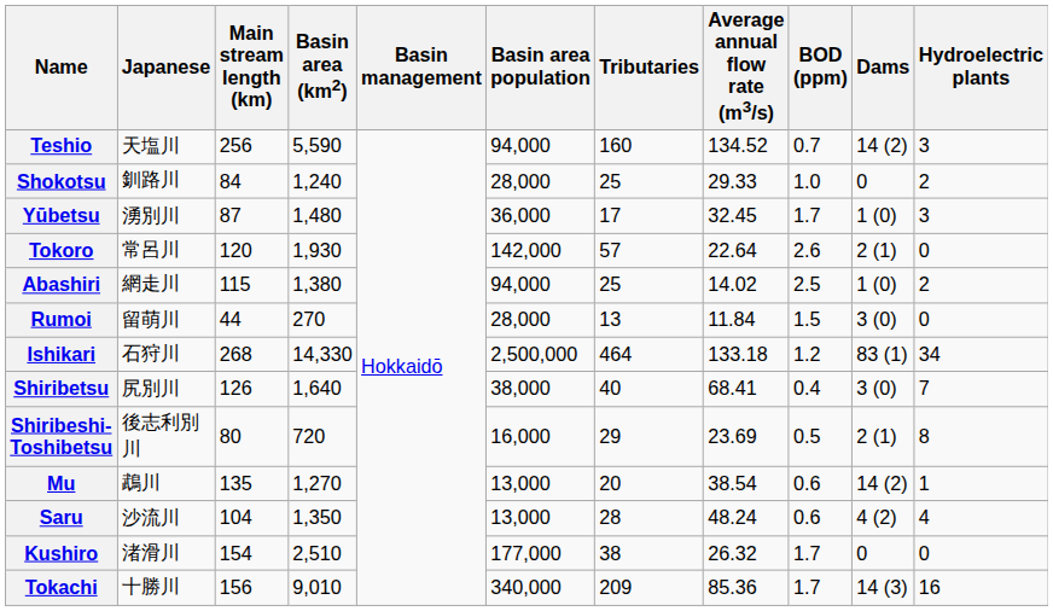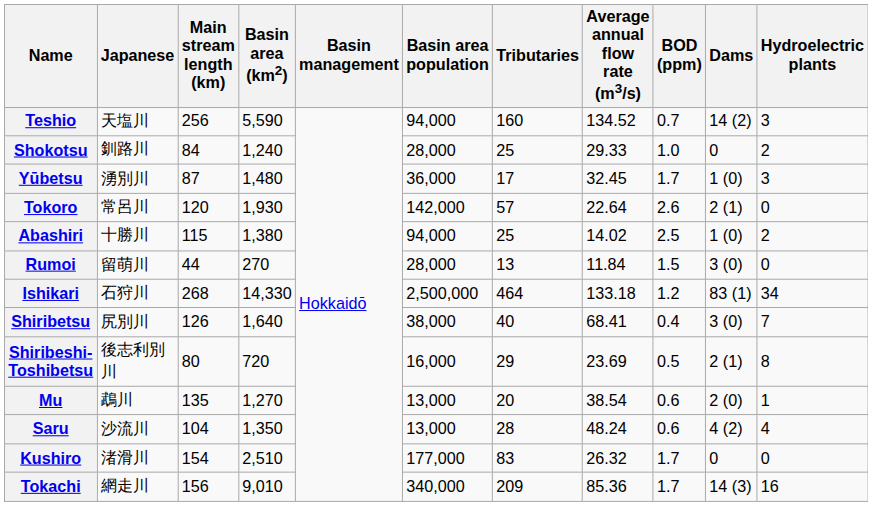 <table class="wikitable">
 <tr>
 <th>Name</th>
 <th>Japanese</th>
 <th>Main stream length (km)</th>
 <th>Basin area (km<sup>2</sup>)</th>
 <th>Basin management</th>
 <th>Basin area population</th>
 <th>Tributaries</th>
 <th>Average annual flow rate (m<sup>3</sup>/s)</th>
 <th>BOD (ppm)</th>
 <th>Dams</th>
 <th>Hydroelectric plants</th>
 </tr>
 <tr>
 <th><a href='#'>Teshio</a></th>
 <td>天塩川</td>
 <td>256</td>
 <td>5,590</td>
 <td rowspan="13"><a href='#'>Hokkaidō</a></td>
 <td>94,000</td>
 <td>160</td>
 <td>134.52</td>
 <td>0.7</td>
 <td>14 (2)</td>
 <td>3</td>
 </tr>
 <tr>
 <th><a href='#'>Shokotsu</a></th>
 <td>釧路川</td>
 <td>84</td>
 <td>1,240</td>
 <td>28,000</td>
 <td>25</td>
 <td>29.33</td>
 <td>1.0</td>
 <td>0</td>
 <td>2</td>
 </tr>
 <tr>
 <th><a href='#'>Yūbetsu</a></th>
 <td>湧別川</td>
 <td>87</td>
 <td>1,480</td>
 <td>36,000</td>
 <td>17</td>
 <td>32.45</td>
 <td>1.7</td>
 <td>1 (0)</td>
 <td>3</td>
 </tr>
 <tr>
 <th><a href='#'>Tokoro</a></th>
 <td>常呂川</td>
 <td>120</td>
 <td>1,930</td>
 <td>142,000</td>
 <td>57</td>
 <td>22.64</td>
 <td>2.6</td>
 <td>2 (1)</td>
 <td>0</td>
 </tr>
 <tr>
 <th><a href='#'>Abashiri</a></th>
-<td>網走川</td>
+<td>十勝川</td>
 <td>115</td>
 <td>1,380</td>
 <td>94,000</td>
 <td>25</td>
 <td>14.02</td>
 <td>2.5</td>
 <td>1 (0)</td>
 <td>2</td>
 </tr>
 <tr>
 <th><a href='#'>Rumoi</a></th>
 <td>留萌川</td>
 <td>44</td>
 <td>270</td>
 <td>28,000</td>
 <td>13</td>
 <td>11.84</td>
 <td>1.5</td>
 <td>3 (0)</td>
 <td>0</td>
 </tr>
 <tr>
 <th><a href='#'>Ishikari</a></th>
 <td>石狩川</td>
 <td>268</td>
 <td>14,330</td>
 <td>2,500,000</td>
 <td>464</td>
 <td>133.18</td>
 <td>1.2</td>
 <td>83 (1)</td>
 <td>34</td>
 </tr>
 <tr>
 <th><a href='#'>Shiribetsu</a></th>
 <td>尻別川</td>
 <td>126</td>
 <td>1,640</td>
 <td>38,000</td>
 <td>40</td>
 <td>68.41</td>
 <td>0.4</td>
 <td>3 (0)</td>
 <td>7</td>
 </tr>
 <tr>
 <th><a href='#'>Shiribeshi-Toshibetsu</a></th>
 <td>後志利別川</td>
 <td>80</td>
 <td>720</td>
 <td>16,000</td>
 <td>29</td>
 <td>23.69</td>
 <td>0.5</td>
 <td>2 (1)</td>
 <td>8</td>
 </tr>
 <tr>
 <th><a href='#'>Mu</a></th>
 <td>鵡川</td>
 <td>135</td>
 <td>1,270</td>
 <td>13,000</td>
 <td>20</td>
 <td>38.54</td>
 <td>0.6</td>
-<td>14 (2)</td>
+<td>2 (0)</td>
 <td>1</td>
 </tr>
 <tr>
 <th><a href='#'>Saru</a></th>
 <td>沙流川</td>
 <td>104</td>
 <td>1,350</td>
 <td>13,000</td>
 <td>28</td>
 <td>48.24</td>
 <td>0.6</td>
 <td>4 (2)</td>
 <td>4</td>
 </tr>
 <tr>
 <th><a href='#'>Kushiro</a></th>
 <td>渚滑川</td>
 <td>154</td>
 <td>2,510</td>
 <td>177,000</td>
-<td>38</td>
+<td>83</td>
 <td>26.32</td>
 <td>1.7</td>
 <td>0</td>
 <td>0</td>
 </tr>
 <tr>
 <th><a href='#'>Tokachi</a></th>
-<td>十勝川</td>
+<td>網走川</td>
 <td>156</td>
 <td>9,010</td>
 <td>340,000</td>
 <td>209</td>
 <td>85.36</td>
 <td>1.7</td>
 <td>14 (3)</td>
 <td>16</td>
 </tr>
 </table>
